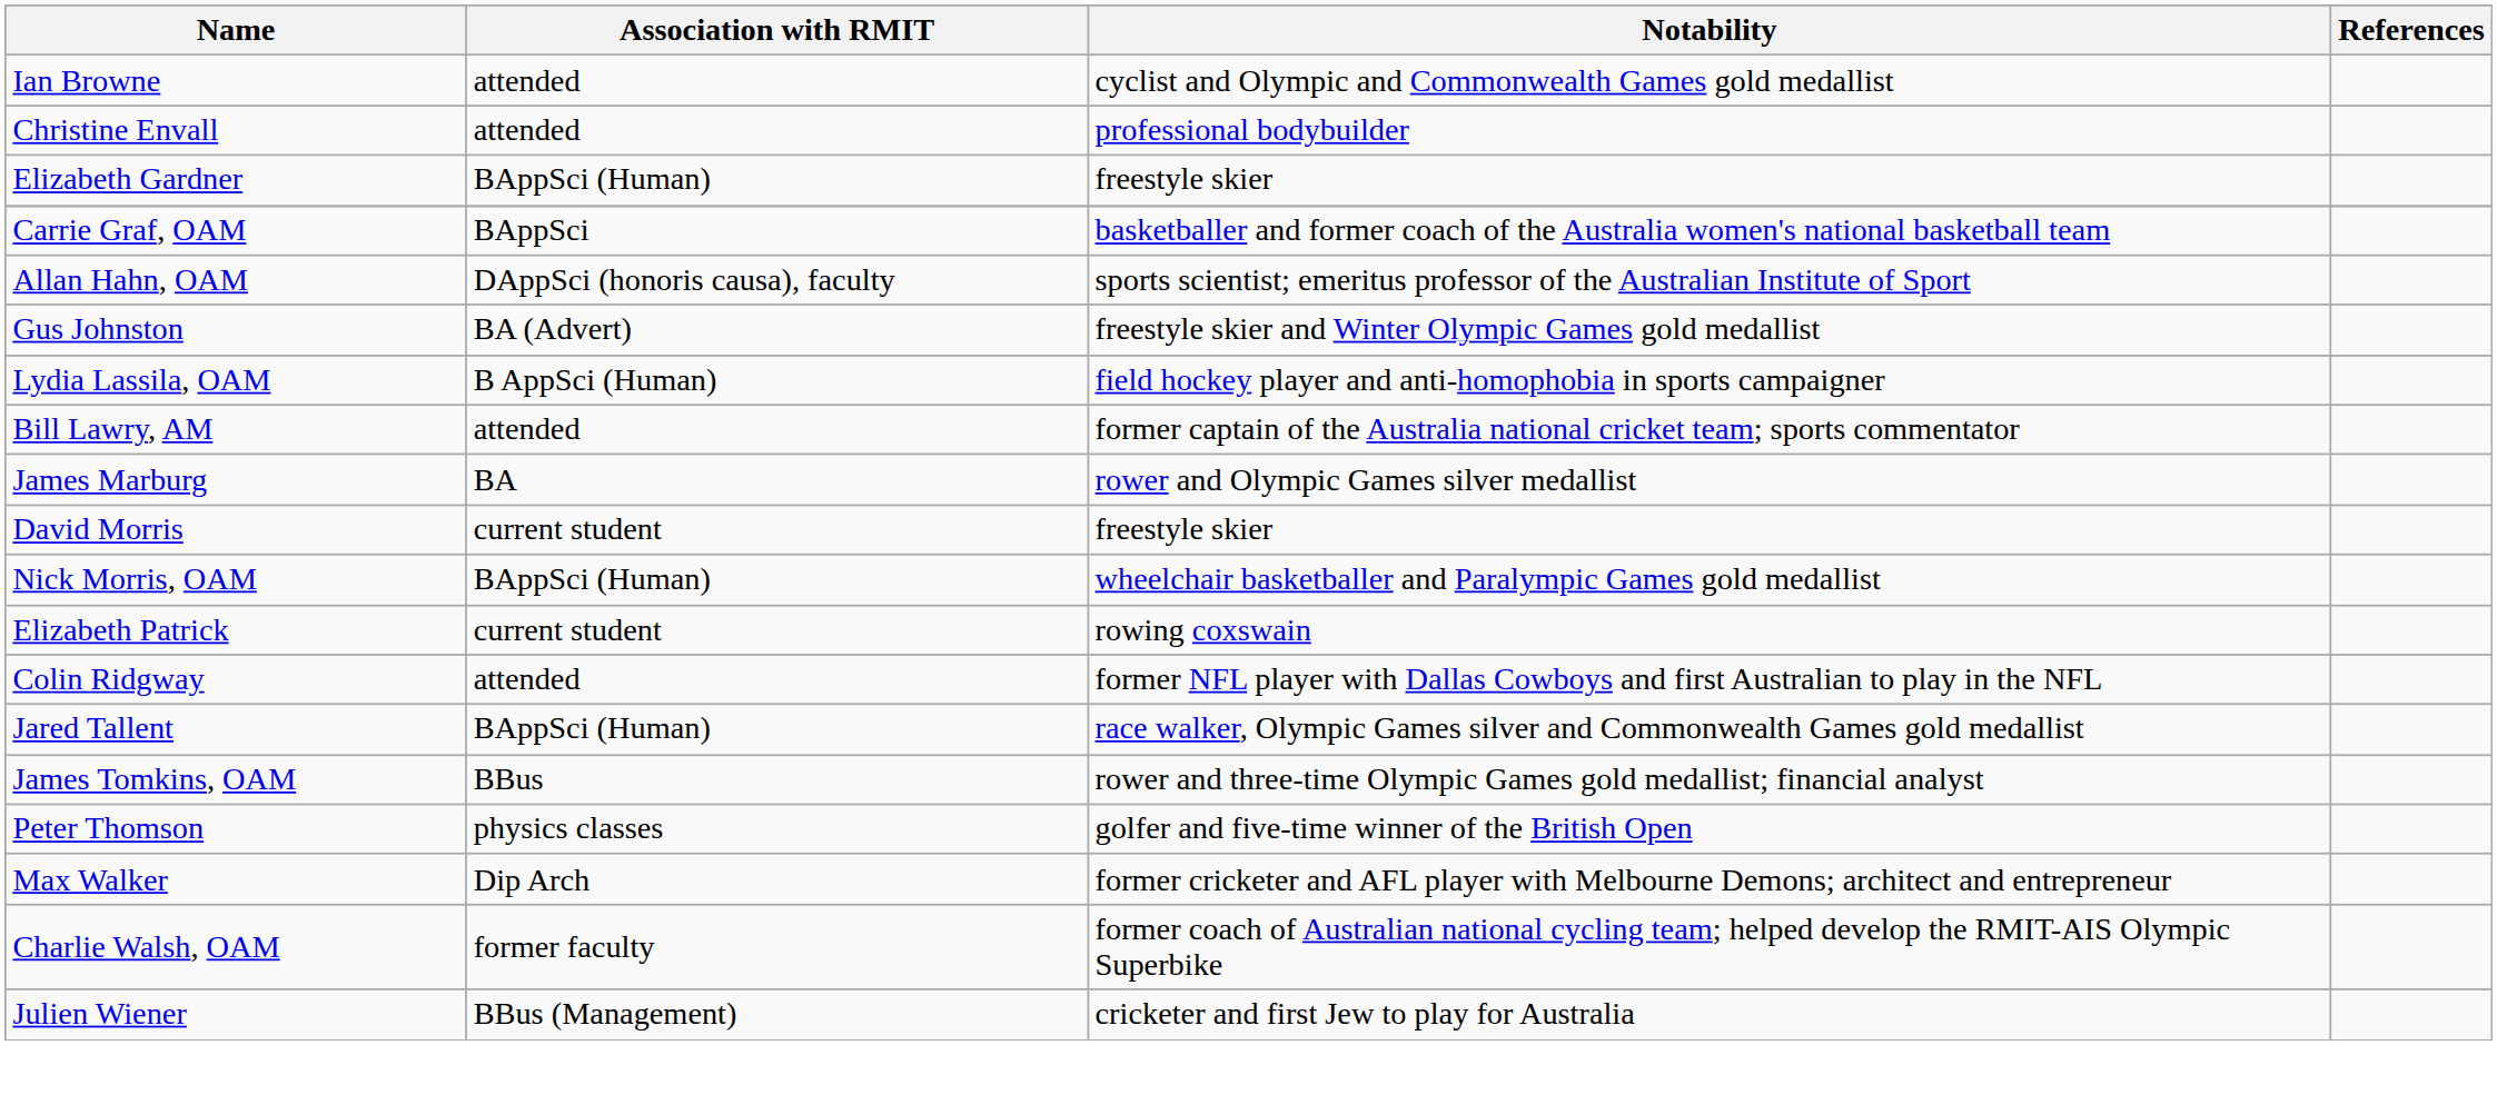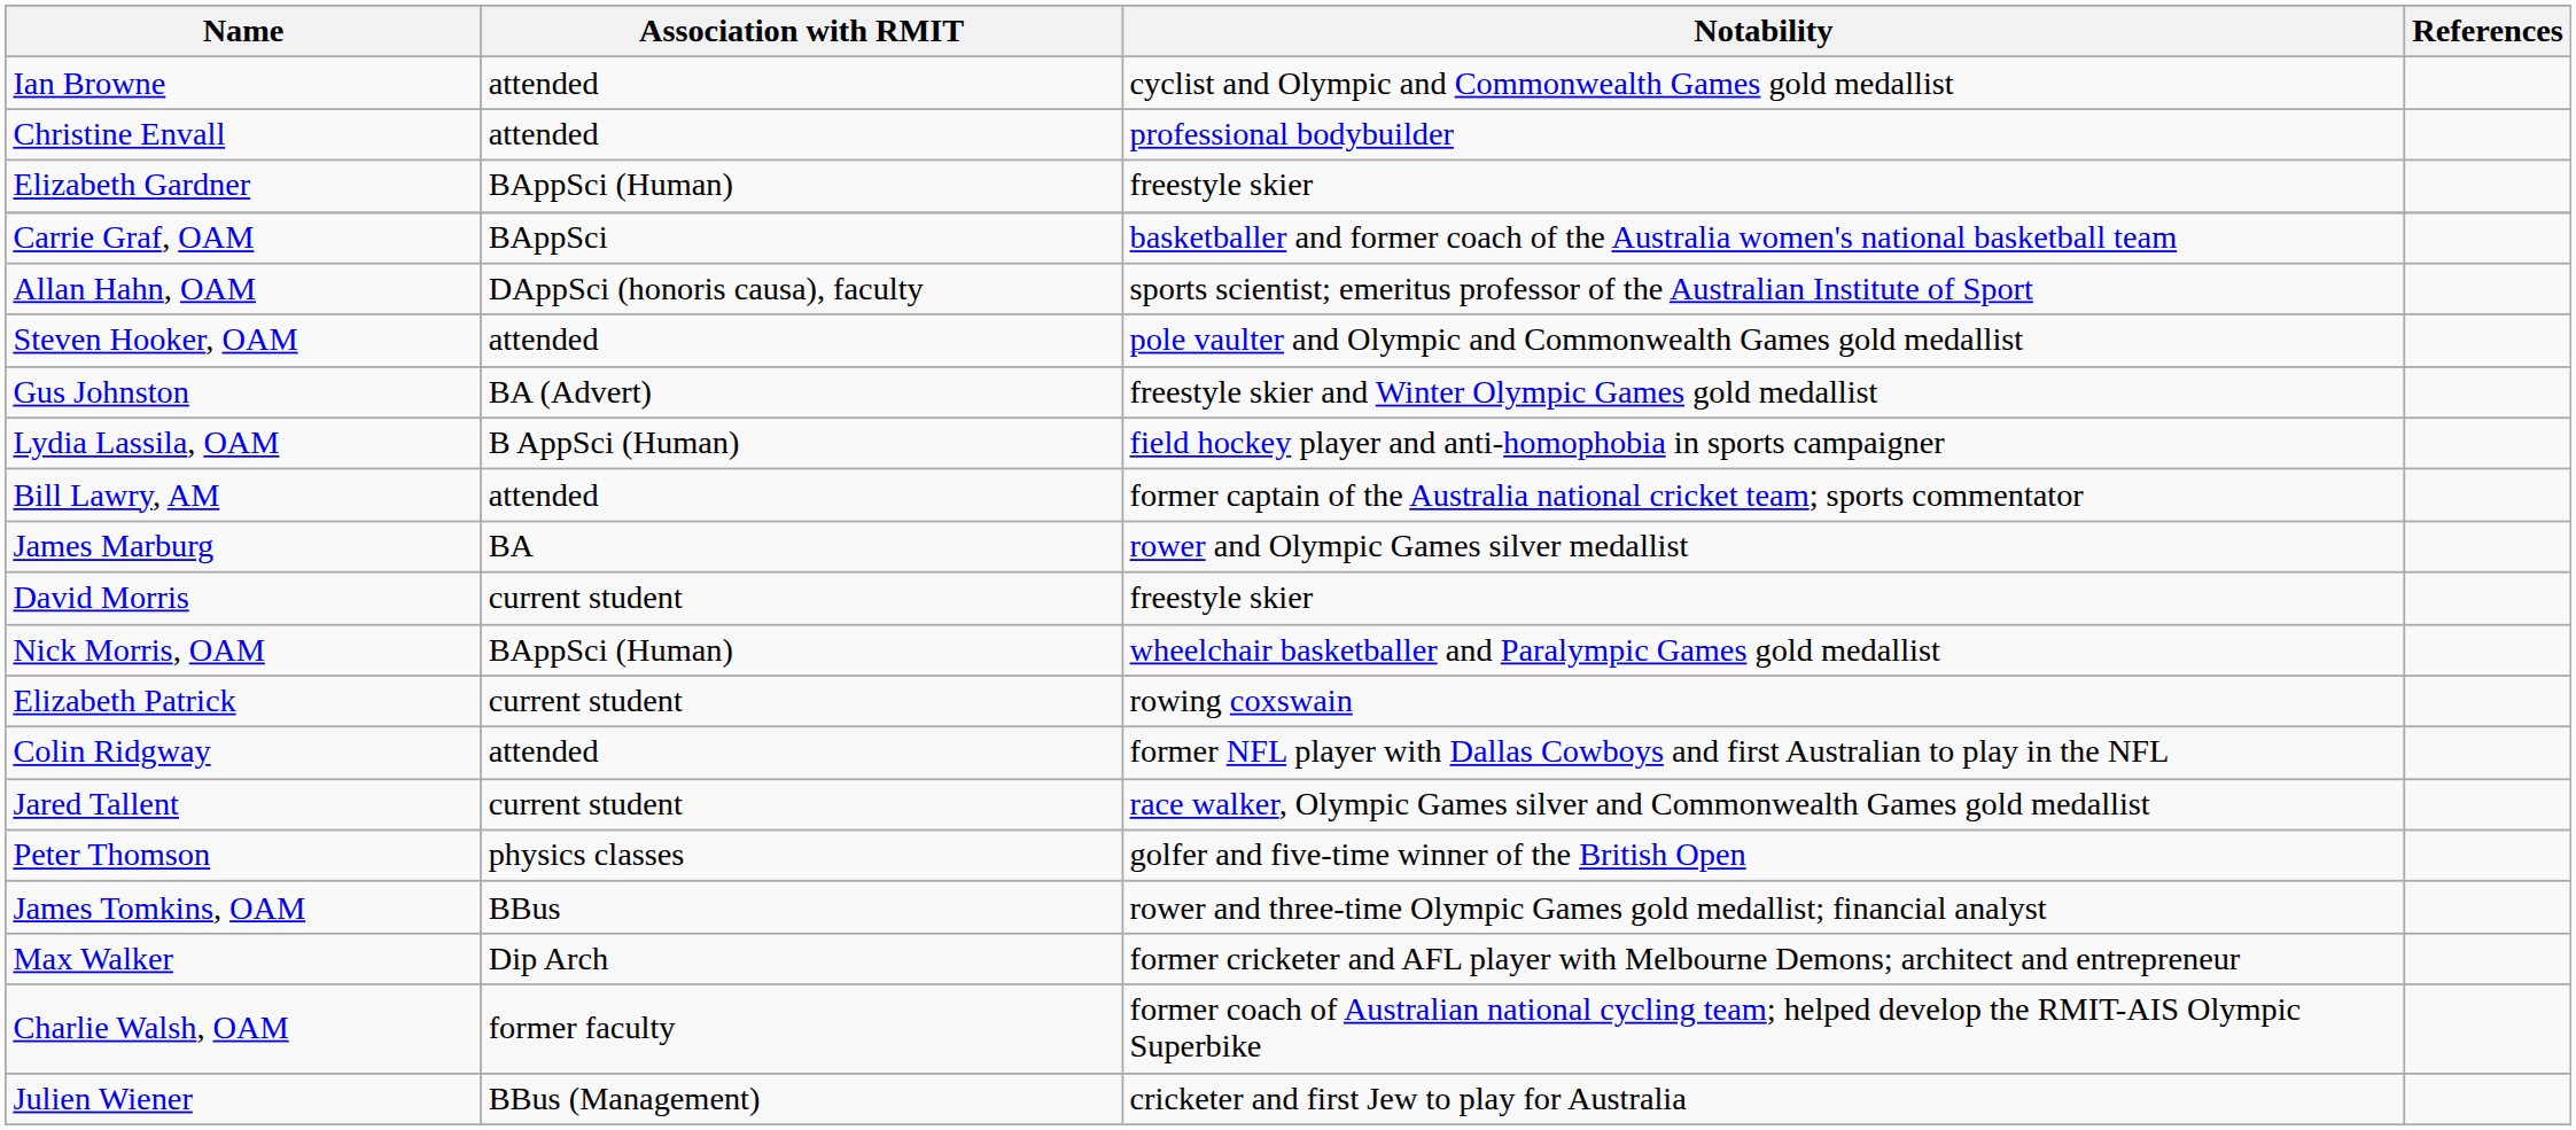 <table class="wikitable sortable" style="width:100%">
 <tr>
 <th style="width:*;">Name</th>
 <th style="width:25%;">Association with RMIT</th>
 <th style="width:50%;">Notability</th>
 <th style="width:5%;" class="unsortable">References</th>
 </tr>
 <tr>
 <td><a href='#'>Ian Browne</a></td>
 <td>attended</td>
 <td>cyclist and Olympic and <a href='#'>Commonwealth Games</a> gold medallist</td>
 <td></td>
 </tr>
 <tr>
 <td><a href='#'>Christine Envall</a></td>
 <td>attended</td>
 <td><a href='#'>professional bodybuilder</a></td>
 <td></td>
 </tr>
 <tr>
 <td><a href='#'>Elizabeth Gardner</a></td>
 <td>BAppSci (Human)</td>
 <td>freestyle skier</td>
 <td></td>
 </tr>
 <tr>
 </tr>
 <tr>
 <td><a href='#'>Carrie Graf</a>, <a href='#'>OAM</a></td>
 <td>BAppSci</td>
 <td><a href='#'>basketballer</a> and former coach of the <a href='#'>Australia women's national basketball team</a></td>
 <td></td>
 </tr>
 <tr>
 <td><a href='#'>Allan Hahn</a>, <a href='#'>OAM</a></td>
 <td>DAppSci (honoris causa), faculty</td>
 <td>sports scientist; emeritus professor of the <a href='#'>Australian Institute of Sport</a></td>
+<td></td>
+</tr>
+<tr>
+<td><a href='#'>Steven Hooker</a>, <a href='#'>OAM</a></td>
+<td>attended</td>
+<td><a href='#'>pole vaulter</a> and Olympic and Commonwealth Games gold medallist</td>
 <td></td>
 </tr>
 <tr>
 <td><a href='#'>Gus Johnston</a></td>
 <td>BA (Advert)</td>
 <td>freestyle skier and <a href='#'>Winter Olympic Games</a> gold medallist</td>
 <td></td>
 </tr>
 <tr>
 <td><a href='#'>Lydia Lassila</a>, <a href='#'>OAM</a></td>
 <td>B AppSci (Human)</td>
 <td><a href='#'>field hockey</a> player and anti-<a href='#'>homophobia</a> in sports campaigner</td>
 <td></td>
 </tr>
 <tr>
 <td><a href='#'>Bill Lawry</a>, <a href='#'>AM</a></td>
 <td>attended</td>
 <td>former captain of the <a href='#'>Australia national cricket team</a>; sports commentator</td>
 <td></td>
 </tr>
 <tr>
 <td><a href='#'>James Marburg</a></td>
 <td>BA</td>
 <td><a href='#'>rower</a> and Olympic Games silver medallist</td>
 <td></td>
 </tr>
 <tr>
 <td><a href='#'>David Morris</a></td>
 <td>current student</td>
 <td>freestyle skier</td>
 <td></td>
 </tr>
 <tr>
 <td><a href='#'>Nick Morris</a>, <a href='#'>OAM</a></td>
 <td>BAppSci (Human)</td>
 <td><a href='#'>wheelchair basketballer</a> and <a href='#'>Paralympic Games</a> gold medallist</td>
 <td></td>
 </tr>
 <tr>
 <td><a href='#'>Elizabeth Patrick</a></td>
 <td>current student</td>
 <td>rowing <a href='#'>coxswain</a></td>
 <td></td>
 </tr>
 <tr>
 <td><a href='#'>Colin Ridgway</a></td>
 <td>attended</td>
 <td>former <a href='#'>NFL</a> player with <a href='#'>Dallas Cowboys</a> and first Australian to play in the NFL</td>
 <td></td>
 </tr>
 <tr>
 <td><a href='#'>Jared Tallent</a></td>
-<td>BAppSci (Human)</td>
+<td>current student</td>
 <td><a href='#'>race walker</a>, Olympic Games silver and Commonwealth Games gold medallist</td>
+<td></td>
+</tr>
+<tr>
+<td><a href='#'>Peter Thomson</a></td>
+<td>physics classes</td>
+<td>golfer and five-time winner of the <a href='#'>British Open</a></td>
 <td></td>
 </tr>
 <tr>
 <td><a href='#'>James Tomkins</a>, <a href='#'>OAM</a></td>
 <td>BBus</td>
 <td>rower and three-time Olympic Games gold medallist; financial analyst</td>
-<td></td>
-</tr>
-<tr>
-<td><a href='#'>Peter Thomson</a></td>
-<td>physics classes</td>
-<td>golfer and five-time winner of the <a href='#'>British Open</a></td>
 <td></td>
 </tr>
 <tr>
 <td><a href='#'>Max Walker</a></td>
 <td>Dip Arch</td>
 <td>former cricketer and AFL player with Melbourne Demons; architect and entrepreneur</td>
 <td></td>
 </tr>
 <tr>
 <td><a href='#'>Charlie Walsh</a>, <a href='#'>OAM</a></td>
 <td>former faculty</td>
 <td>former coach of <a href='#'>Australian national cycling team</a>; helped develop the RMIT-AIS Olympic Superbike</td>
 <td></td>
 </tr>
 <tr>
 <td><a href='#'>Julien Wiener</a></td>
 <td>BBus (Management)</td>
 <td>cricketer and first Jew to play for Australia</td>
 <td></td>
 </tr>
 </table>
